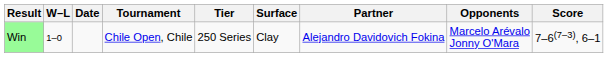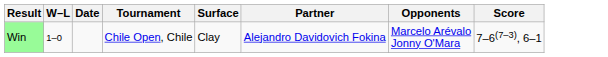 <table class="sortable wikitable">
 <tr>
 <th>Result</th>
 <th class="unsortable">W–L</th>
 <th>Date</th>
 <th>Tournament</th>
-<th>Tier</th>
 <th>Surface</th>
 <th>Partner</th>
 <th>Opponents</th>
 <th class="unsortable">Score</th>
 </tr>
 <tr>
 <td bgcolor=98FB98>Win</td>
 <td><small>1–0</small></td>
 <td><a href='#'></a></td>
 <td><a href='#'>Chile Open</a>, Chile</td>
-<td>250 Series</td>
 <td>Clay</td>
 <td> <a href='#'>Alejandro Davidovich Fokina</a></td>
 <td> <a href='#'>Marcelo Arévalo</a><br> <a href='#'>Jonny O'Mara</a></td>
 <td>7–6<sup>(7–3)</sup>, 6–1</td>
 </tr>
 </table>
